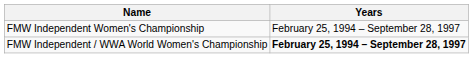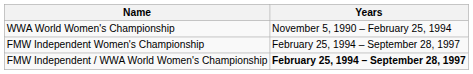 <table class="wikitable">
 <tr>
 <th>Name</th>
 <th>Years</th>
+</tr>
+<tr>
+<td>WWA World Women's Championship</td>
+<td>November 5, 1990 – February 25, 1994</td>
 </tr>
 <tr>
 <td>FMW Independent Women's Championship</td>
 <td>February 25, 1994 – September 28, 1997</td>
 </tr>
 <tr>
 <td>FMW Independent / WWA World Women's Championship</td>
 <td><strong>February 25, 1994 – September 28, 1997</strong></td>
 </tr>
 </table>
